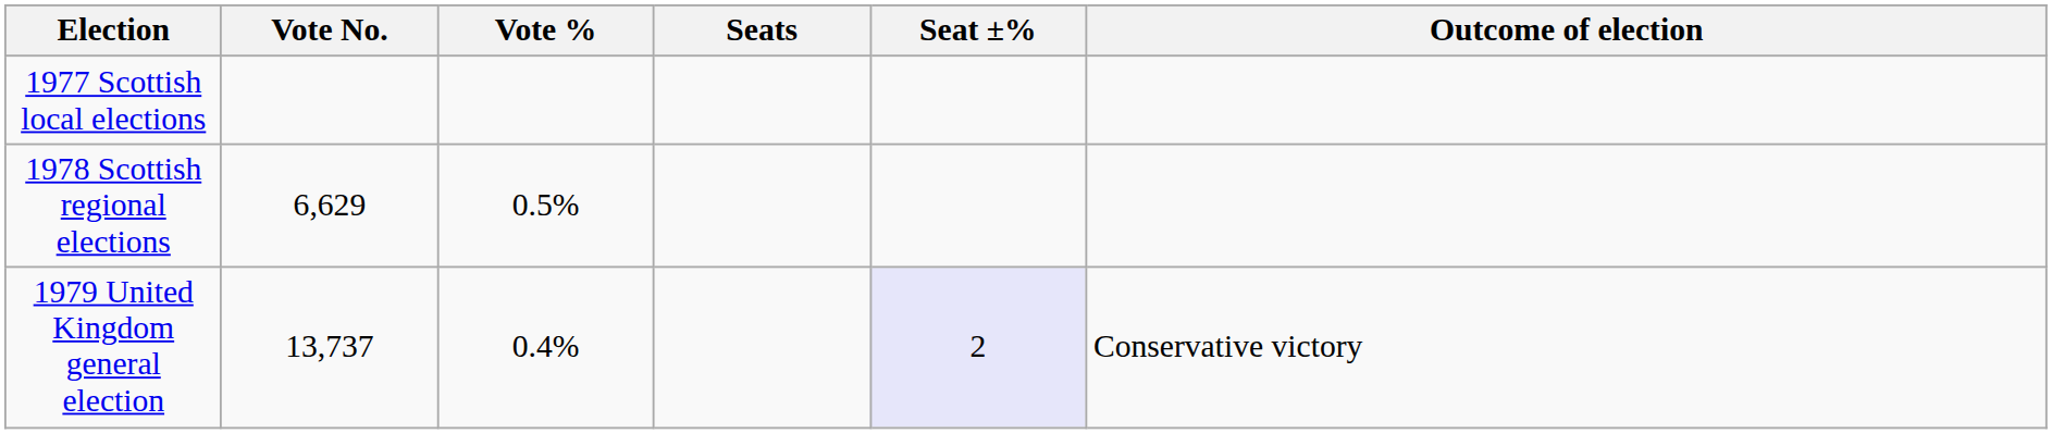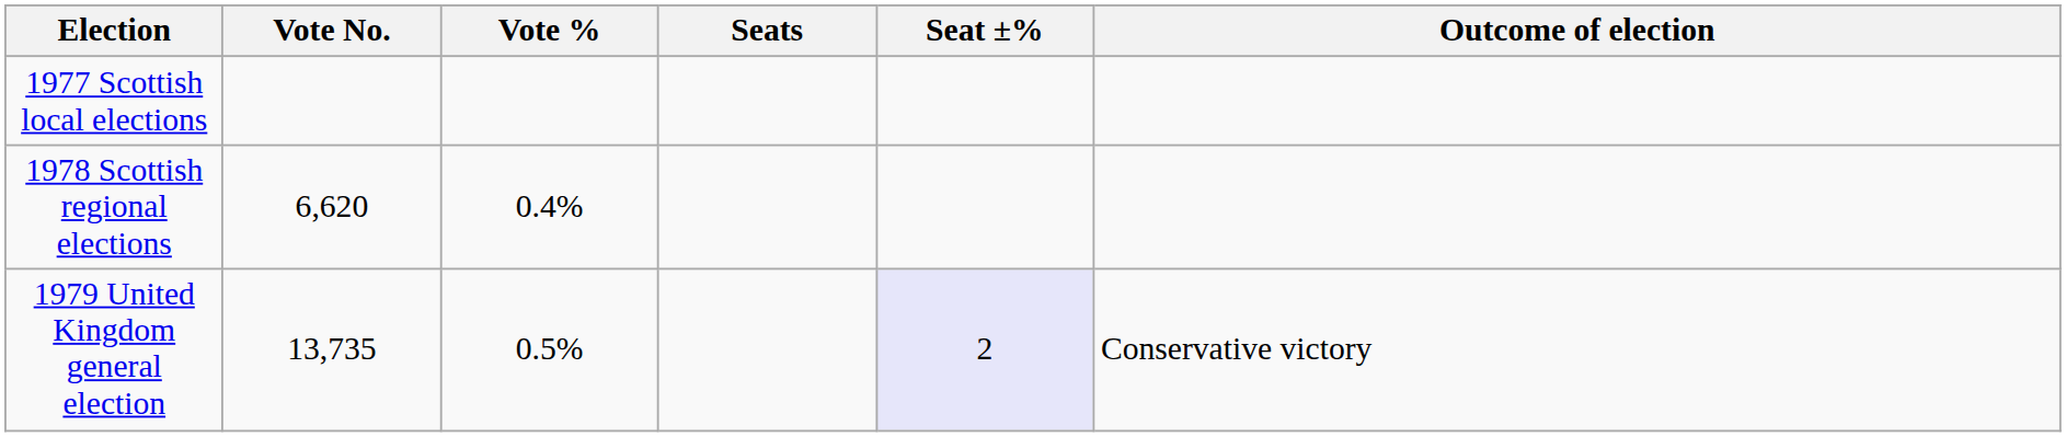 <table class="sortable wikitable">
 <tr>
 <th width=100px>Election</th>
 <th width=100px>Vote No.</th>
 <th width=100px>Vote %</th>
 <th width=100px>Seats</th>
 <th width=100px>Seat ±%</th>
 <th width=470px>Outcome of election</th>
 </tr>
 <tr>
 <td align=center><a href='#'>1977 Scottish local elections</a></td>
 <td align=center></td>
 <td align=center></td>
 <td align=left></td>
 <td align=center></td>
 <td align=left></td>
 </tr>
 <tr>
 <td align=center><a href='#'>1978 Scottish regional elections</a></td>
-<td align=center>6,629</td>
-<td align=center>0.5%</td>
+<td align=center>6,620</td>
+<td align=center>0.4%</td>
 <td align=left></td>
 <td align=center></td>
 <td align=left></td>
 </tr>
 <tr>
 <td align=center><a href='#'>1979 United Kingdom general election</a></td>
-<td align=center>13,737</td>
-<td align=center>0.4%</td>
+<td align=center>13,735</td>
+<td align=center>0.5%</td>
 <td align=left></td>
 <td align=center style="background: lavender;">2</td>
 <td align=left>Conservative victory</td>
 </tr>
 </table>
